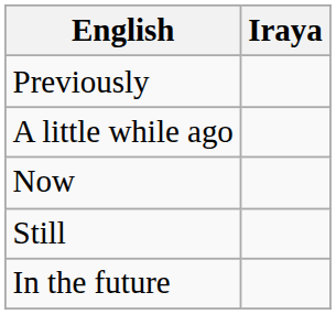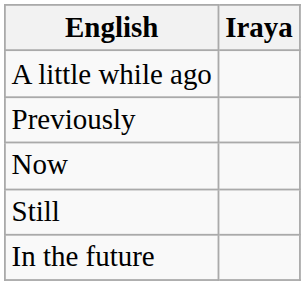 <table class="wikitable">
 <tr>
 <th>English</th>
 <th>Iraya</th>
 </tr>
 <tr>
-<td>Previously</td>
+<td>A little while ago</td>
 <td></td>
 </tr>
 <tr>
-<td>A little while ago</td>
+<td>Previously</td>
 <td></td>
 </tr>
 <tr>
 <td>Now</td>
 <td></td>
 </tr>
 <tr>
 <td>Still</td>
 <td></td>
 </tr>
 <tr>
 <td>In the future</td>
 <td></td>
 </tr>
 </table>
